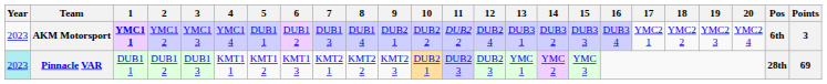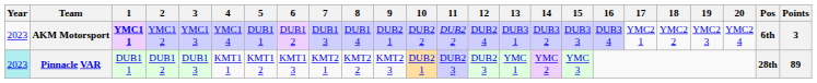 <table class="wikitable" style="text-align:center; font-size:85%">
 <tr>
 <th>Year</th>
 <th>Team</th>
 <th>1</th>
 <th>2</th>
 <th>3</th>
 <th>4</th>
 <th>5</th>
 <th>6</th>
 <th>7</th>
 <th>8</th>
 <th>9</th>
 <th>10</th>
 <th>11</th>
 <th>12</th>
 <th>13</th>
 <th>14</th>
 <th>15</th>
 <th>16</th>
 <th>17</th>
 <th>18</th>
 <th>19</th>
 <th>20</th>
 <th>Pos</th>
 <th>Points</th>
 </tr>
 <tr>
 <td><a href='#'>2023</a></td>
 <th nowrap>AKM Motorsport</th>
 <td style="background:#EFCFFF;"><strong><a href='#'>YMC1<br>1</a><br></strong></td>
 <td style="background:#CFCFFF;"><a href='#'>YMC1<br>2</a><br></td>
 <td style="background:#CFCFFF;"><a href='#'>YMC1<br>3</a><br></td>
 <td style="background:#CFCFFF;"><a href='#'>YMC1<br>4</a><br></td>
 <td style="background:#CFCFFF;"><a href='#'>DUB1<br>1</a><br></td>
 <td style="background:#EFCFFF;"><a href='#'>DUB1<br>2</a><br></td>
 <td style="background:#CFCFFF;"><a href='#'>DUB1<br>3</a><br></td>
 <td style="background:#CFCFFF;"><a href='#'>DUB1<br>4</a><br></td>
 <td style="background:#CFCFFF;"><a href='#'>DUB2<br>1</a><br></td>
 <td style="background:#CFCFFF;"><a href='#'>DUB2<br>2</a><br></td>
 <td style="background:#CFCFFF;"><em><a href='#'>DUB2<br>2</a></em><br></td>
 <td style="background:#CFCFFF;"><a href='#'>DUB2<br>4</a><br></td>
 <td style="background:#CFCFFF;"><a href='#'>DUB3<br>1</a><br></td>
 <td style="background:#CFCFFF;"><a href='#'>DUB3<br>2</a><br></td>
 <td style="background:#CFCFFF;"><a href='#'>DUB3<br>3</a><br></td>
 <td style="background:#CFCFFF;"><a href='#'>DUB3<br>4</a><br></td>
 <td style="background:#;"><a href='#'>YMC2<br>1</a></td>
 <td style="background:#;"><a href='#'>YMC2<br>2</a></td>
 <td style="background:#;"><a href='#'>YMC2<br>3</a></td>
 <td style="background:#;"><a href='#'>YMC2<br>4</a></td>
 <th>6th</th>
 <th>3</th>
 </tr>
 <tr>
 <td style="background: paleturquoise;"><a href='#'>2023</a></td>
 <th nowrap><a href='#'>Pinnacle</a> <a href='#'>VAR</a></th>
 <td style="background:#DFFFDF;"><a href='#'>DUB1<br>1</a><br></td>
 <td style="background:#DFFFDF;"><a href='#'>DUB1<br>2</a><br></td>
 <td style="background:#DFFFDF;"><a href='#'>DUB1<br>3</a><br></td>
 <td style="background:#;"><a href='#'>KMT1<br>1</a></td>
 <td style="background:#;"><a href='#'>KMT1<br>2</a></td>
 <td style="background:#;"><a href='#'>KMT1<br>3</a></td>
 <td style="background:#;"><a href='#'>KMT2<br>1</a></td>
 <td style="background:#;"><a href='#'>KMT2<br>2</a></td>
 <td style="background:#;"><a href='#'>KMT2<br>3</a></td>
 <td style="background:#FFDF9F;"><a href='#'>DUB2<br>1</a><br></td>
 <td style="background:#CFCFFF;"><a href='#'>DUB2<br>3</a><br></td>
 <td style="background:#DFFFDF;"><a href='#'>DUB2<br>3</a><br></td>
 <td style="background:#DFFFDF;"><a href='#'>YMC<br>1</a><br></td>
 <td style="background:#EFCFFF;"><a href='#'>YMC<br>2</a><br></td>
 <td style="background:#DFFFDF;"><a href='#'>YMC<br>3</a><br></td>
 <td colspan=5></td>
 <th>28th</th>
-<th>69</th>
+<th>89</th>
 </tr>
 </table>
